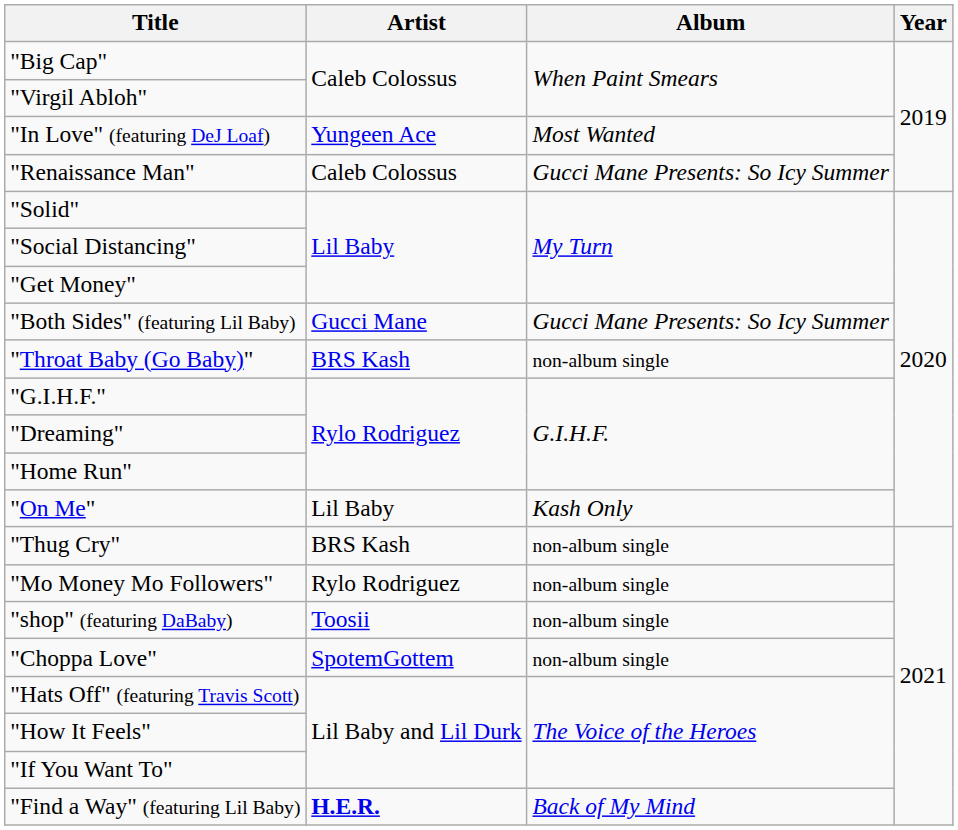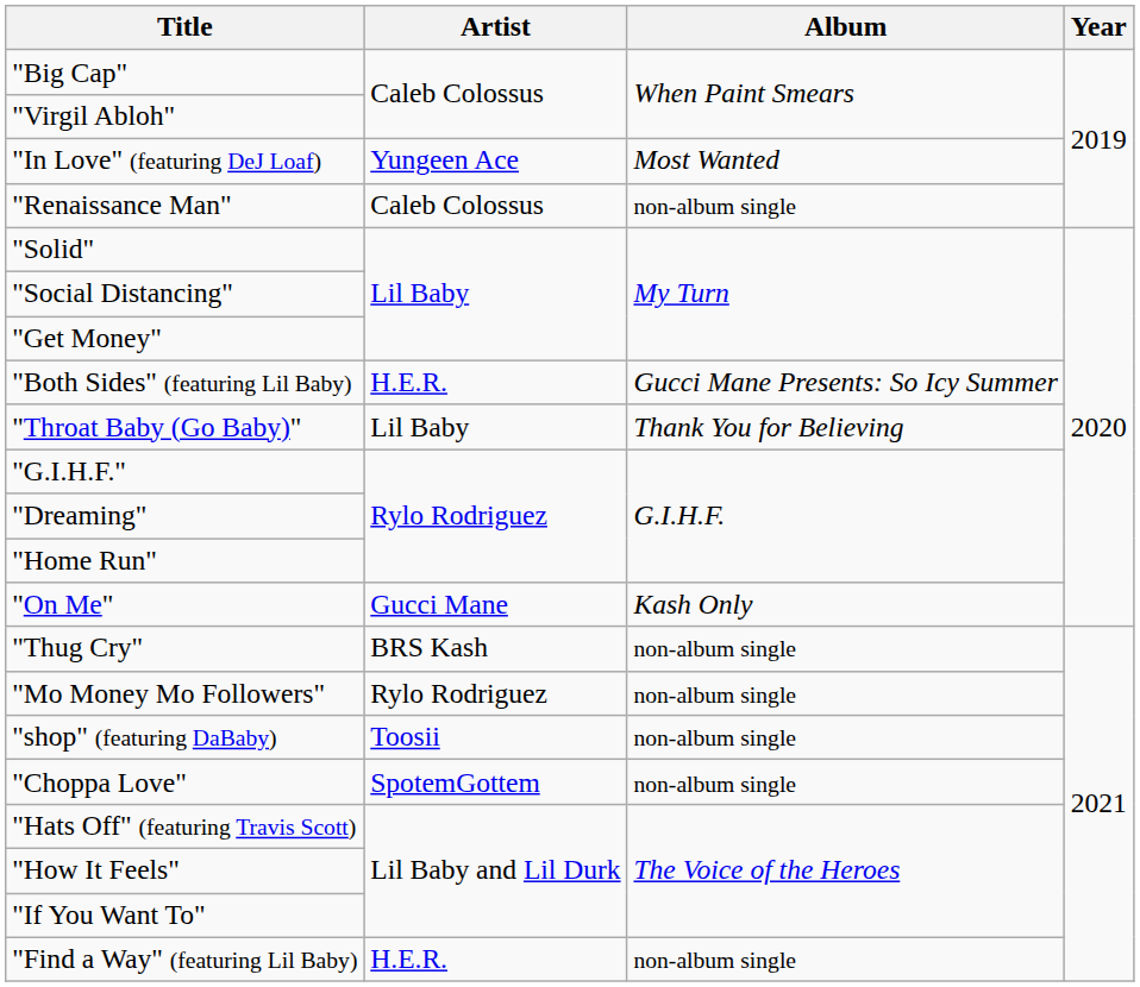 <table class="wikitable">
 <tr>
 <th>Title</th>
 <th>Artist</th>
 <th>Album</th>
 <th>Year</th>
 </tr>
 <tr>
 <td>"Big Cap"</td>
 <td rowspan="2">Caleb Colossus</td>
 <td rowspan="2"><em>When Paint Smears</em></td>
 <td rowspan="4">2019</td>
 </tr>
 <tr>
 <td>"Virgil Abloh"</td>
 </tr>
 <tr>
 <td>"In Love" <small>(featuring <a href='#'>DeJ Loaf</a>)</small></td>
 <td><a href='#'>Yungeen Ace</a></td>
 <td><em>Most Wanted</em></td>
 </tr>
 <tr>
 <td>"Renaissance Man"</td>
 <td>Caleb Colossus</td>
-<td><em>Gucci Mane Presents: So Icy Summer</em></td>
+<td><small>non-album single</small></td>
 </tr>
 <tr>
 <td>"Solid"</td>
 <td rowspan="3"><a href='#'>Lil Baby</a></td>
 <td rowspan="3"><em><a href='#'>My Turn</a></em></td>
 <td rowspan="9">2020</td>
 </tr>
 <tr>
 <td>"Social Distancing"</td>
 </tr>
 <tr>
 <td>"Get Money"</td>
 </tr>
 <tr>
 <td>"Both Sides" <small>(featuring Lil Baby)</small></td>
-<td><a href='#'>Gucci Mane</a></td>
+<td><a href='#'>H.E.R.</a></td>
 <td><em>Gucci Mane Presents: So Icy Summer</em></td>
 </tr>
 <tr>
 <td>"<a href='#'>Throat Baby (Go Baby)</a>"</td>
-<td><a href='#'>BRS Kash</a></td>
-<td><small>non-album single</small></td>
+<td>Lil Baby</td>
+<td><em>Thank You for Believing</em></td>
 </tr>
 <tr>
 <td>"G.I.H.F."</td>
 <td rowspan="3"><a href='#'>Rylo Rodriguez</a></td>
 <td rowspan="3"><em>G.I.H.F.</em></td>
 </tr>
 <tr>
 <td>"Dreaming"</td>
 </tr>
 <tr>
 <td>"Home Run"</td>
 </tr>
 <tr>
 <td>"<a href='#'>On Me</a>"</td>
-<td>Lil Baby</td>
+<td><a href='#'>Gucci Mane</a></td>
 <td><em>Kash Only</em></td>
 </tr>
 <tr>
 <td>"Thug Cry"</td>
 <td>BRS Kash</td>
 <td><small>non-album single</small></td>
 <td rowspan="8">2021</td>
 </tr>
 <tr>
 <td>"Mo Money Mo Followers"</td>
 <td>Rylo Rodriguez</td>
 <td><small>non-album single</small></td>
 </tr>
 <tr>
 <td>"shop" <small>(featuring <a href='#'>DaBaby</a>)</small></td>
 <td><a href='#'>Toosii</a></td>
 <td><small>non-album single</small></td>
 </tr>
 <tr>
 <td>"Choppa Love"</td>
 <td><a href='#'>SpotemGottem</a></td>
 <td><small>non-album single</small></td>
 </tr>
 <tr>
 <td>"Hats Off" <small>(featuring <a href='#'>Travis Scott</a>)</small></td>
 <td rowspan="3">Lil Baby and <a href='#'>Lil Durk</a></td>
 <td rowspan="3"><em><a href='#'>The Voice of the Heroes</a></em></td>
 </tr>
 <tr>
 <td>"How It Feels"</td>
 </tr>
 <tr>
 <td>"If You Want To"</td>
 </tr>
 <tr>
 <td>"Find a Way" <small>(featuring Lil Baby)</small></td>
-<td><strong><a href='#'>H.E.R.</a></strong></td>
-<td><em><a href='#'>Back of My Mind</a></em></td>
+<td><a href='#'>H.E.R.</a></td>
+<td><small>non-album single</small></td>
 </tr>
 </table>
